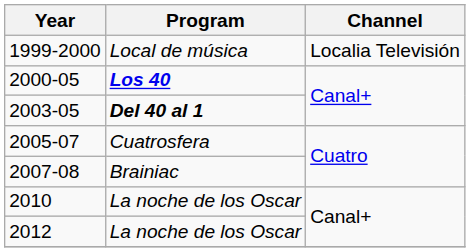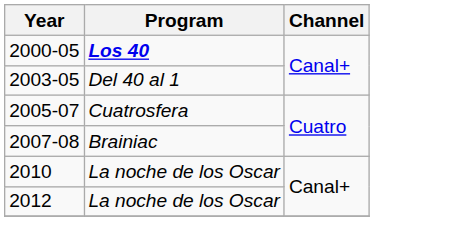 <table class="wikitable" style="font-size: 90%;">
 <tr>
 <th>Year</th>
 <th>Program</th>
 <th>Channel</th>
-</tr>
-<tr>
-<td>1999-2000</td>
-<td><em>Local de música</em></td>
-<td>Localia Televisión</td>
 </tr>
 <tr>
 <td>2000-05</td>
 <td><strong><em><a href='#'>Los 40</a></em></strong></td>
 <td rowspan=2><a href='#'>Canal+</a></td>
 </tr>
 <tr>
 <td>2003-05</td>
-<td><strong><em>Del 40 al 1</em></strong></td>
+<td><em>Del 40 al 1</em></td>
 </tr>
 <tr>
 <td>2005-07</td>
 <td><em>Cuatrosfera</em></td>
 <td rowspan=2><a href='#'>Cuatro</a></td>
 </tr>
 <tr>
 <td>2007-08</td>
 <td><em>Brainiac</em></td>
 </tr>
 <tr>
 <td>2010</td>
 <td><em>La noche de los Oscar</em></td>
 <td rowspan=2>Canal+</td>
 </tr>
 <tr>
 <td>2012</td>
 <td><em>La noche de los Oscar</em></td>
 </tr>
 <tr>
 </tr>
 </table>
